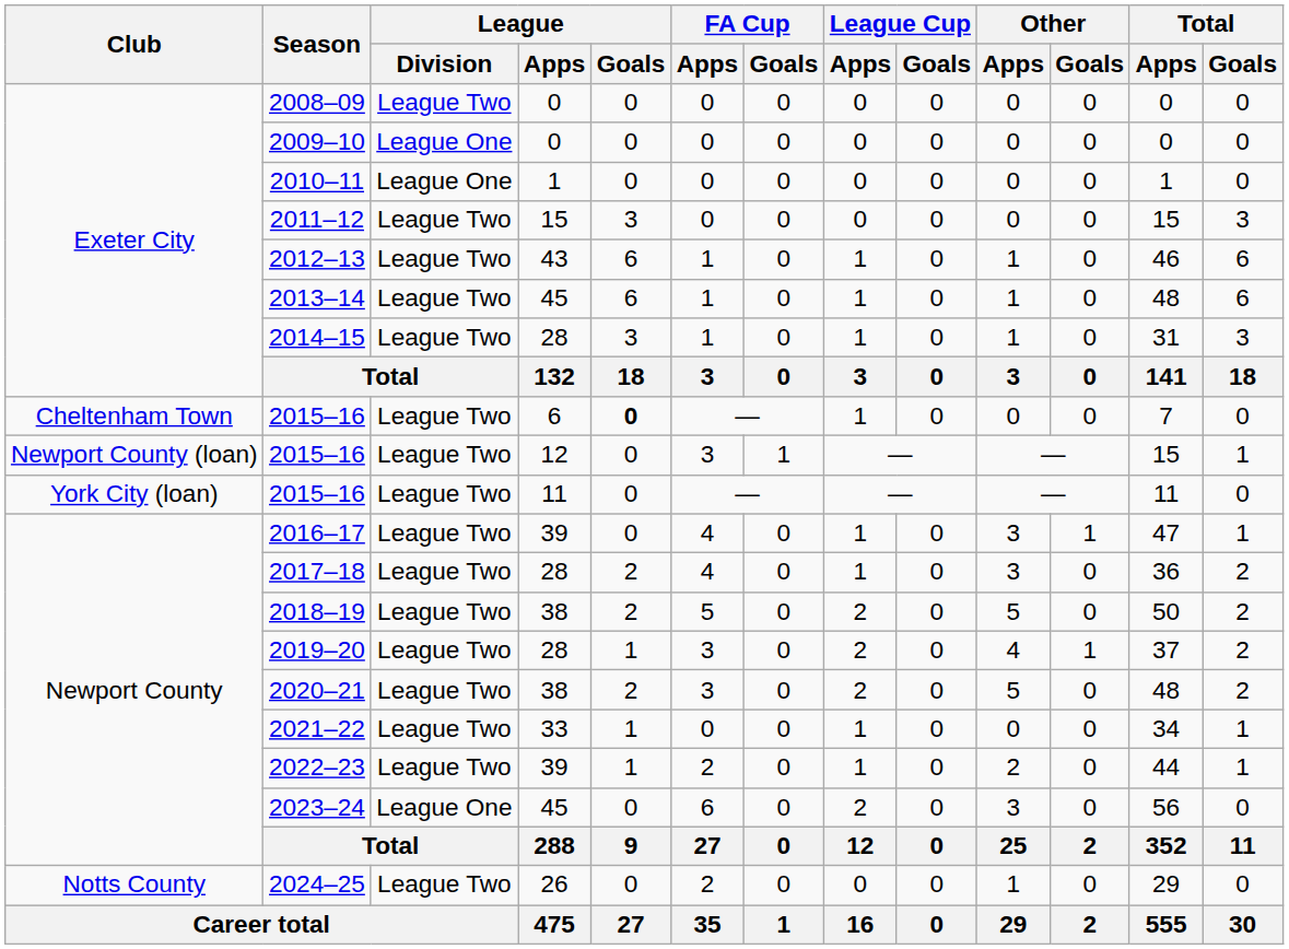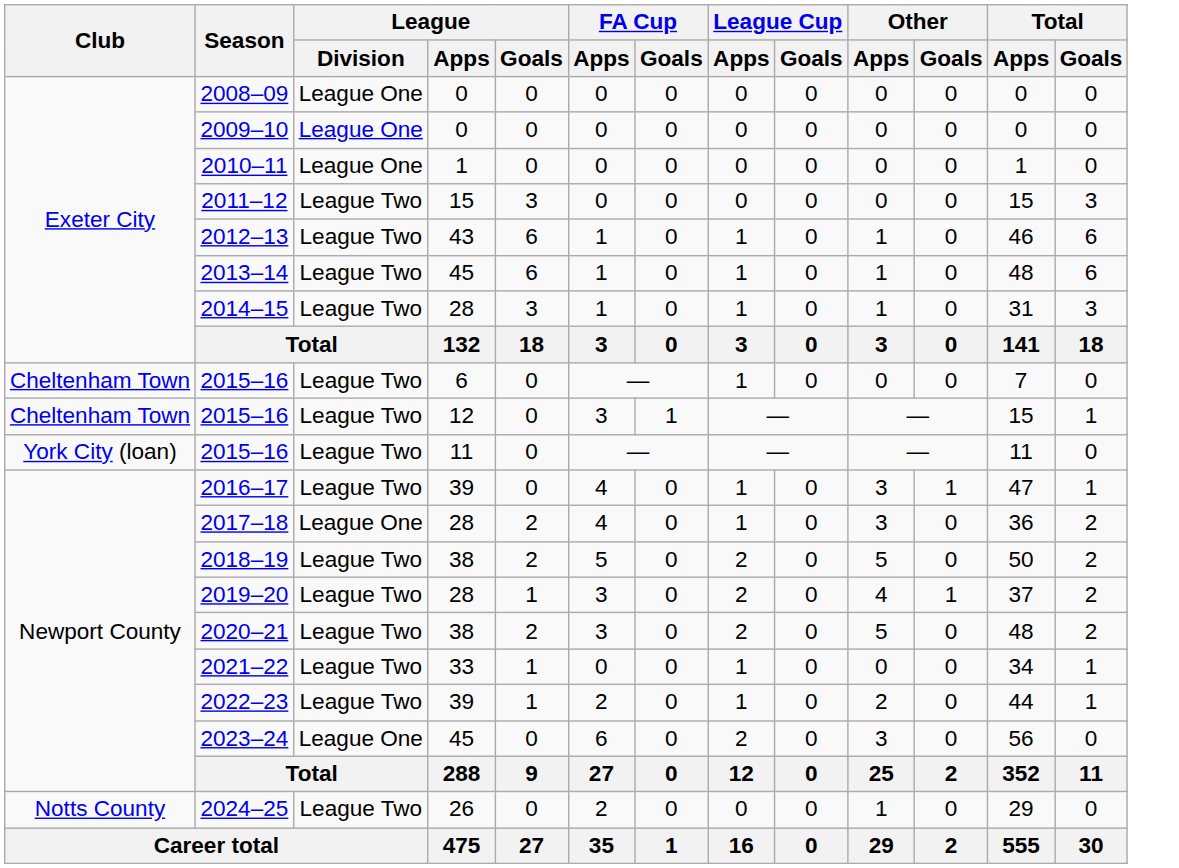 <table class=wikitable style=text-align:center>
 <tr>
 <th rowspan=2>Club</th>
 <th rowspan=2>Season</th>
 <th colspan=3>League</th>
 <th colspan=2><a href='#'>FA Cup</a></th>
 <th colspan=2><a href='#'>League Cup</a></th>
 <th colspan=2>Other</th>
 <th colspan=2>Total</th>
 </tr>
 <tr>
 <th>Division</th>
 <th>Apps</th>
 <th>Goals</th>
 <th>Apps</th>
 <th>Goals</th>
 <th>Apps</th>
 <th>Goals</th>
 <th>Apps</th>
 <th>Goals</th>
 <th>Apps</th>
 <th>Goals</th>
 </tr>
 <tr>
 <td rowspan=8><a href='#'>Exeter City</a></td>
 <td><a href='#'>2008–09</a></td>
-<td><a href='#'>League Two</a></td>
+<td>League One</td>
 <td>0</td>
 <td>0</td>
 <td>0</td>
 <td>0</td>
 <td>0</td>
 <td>0</td>
 <td>0</td>
 <td>0</td>
 <td>0</td>
 <td>0</td>
 </tr>
 <tr>
 <td><a href='#'>2009–10</a></td>
 <td><a href='#'>League One</a></td>
 <td>0</td>
 <td>0</td>
 <td>0</td>
 <td>0</td>
 <td>0</td>
 <td>0</td>
 <td>0</td>
 <td>0</td>
 <td>0</td>
 <td>0</td>
 </tr>
 <tr>
 <td><a href='#'>2010–11</a></td>
 <td>League One</td>
 <td>1</td>
 <td>0</td>
 <td>0</td>
 <td>0</td>
 <td>0</td>
 <td>0</td>
 <td>0</td>
 <td>0</td>
 <td>1</td>
 <td>0</td>
 </tr>
 <tr>
 <td><a href='#'>2011–12</a></td>
 <td>League Two</td>
 <td>15</td>
 <td>3</td>
 <td>0</td>
 <td>0</td>
 <td>0</td>
 <td>0</td>
 <td>0</td>
 <td>0</td>
 <td>15</td>
 <td>3</td>
 </tr>
 <tr>
 <td><a href='#'>2012–13</a></td>
 <td>League Two</td>
 <td>43</td>
 <td>6</td>
 <td>1</td>
 <td>0</td>
 <td>1</td>
 <td>0</td>
 <td>1</td>
 <td>0</td>
 <td>46</td>
 <td>6</td>
 </tr>
 <tr>
 <td><a href='#'>2013–14</a></td>
 <td>League Two</td>
 <td>45</td>
 <td>6</td>
 <td>1</td>
 <td>0</td>
 <td>1</td>
 <td>0</td>
 <td>1</td>
 <td>0</td>
 <td>48</td>
 <td>6</td>
 </tr>
 <tr>
 <td><a href='#'>2014–15</a></td>
 <td>League Two</td>
 <td>28</td>
 <td>3</td>
 <td>1</td>
 <td>0</td>
 <td>1</td>
 <td>0</td>
 <td>1</td>
 <td>0</td>
 <td>31</td>
 <td>3</td>
 </tr>
 <tr>
 <th colspan=2>Total</th>
 <th>132</th>
 <th>18</th>
 <th>3</th>
 <th>0</th>
 <th>3</th>
 <th>0</th>
 <th>3</th>
 <th>0</th>
 <th>141</th>
 <th>18</th>
 </tr>
 <tr>
 <td><a href='#'>Cheltenham Town</a></td>
 <td><a href='#'>2015–16</a></td>
 <td>League Two</td>
 <td>6</td>
-<td><strong>0</strong></td>
+<td>0</td>
 <td colspan=2>—</td>
 <td>1</td>
 <td>0</td>
 <td>0</td>
 <td>0</td>
 <td>7</td>
 <td>0</td>
 </tr>
 <tr>
-<td><a href='#'>Newport County</a> (loan)</td>
+<td><a href='#'>Cheltenham Town</a></td>
 <td><a href='#'>2015–16</a></td>
 <td>League Two</td>
 <td>12</td>
 <td>0</td>
 <td>3</td>
 <td>1</td>
 <td colspan=2>—</td>
 <td colspan=2>—</td>
 <td>15</td>
 <td>1</td>
 </tr>
 <tr>
 <td><a href='#'>York City</a> (loan)</td>
 <td><a href='#'>2015–16</a></td>
 <td>League Two</td>
 <td>11</td>
 <td>0</td>
 <td colspan=2>—</td>
 <td colspan=2>—</td>
 <td colspan=2>—</td>
 <td>11</td>
 <td>0</td>
 </tr>
 <tr>
 <td rowspan=9>Newport County</td>
 <td><a href='#'>2016–17</a></td>
 <td>League Two</td>
 <td>39</td>
 <td>0</td>
 <td>4</td>
 <td>0</td>
 <td>1</td>
 <td>0</td>
 <td>3</td>
 <td>1</td>
 <td>47</td>
 <td>1</td>
 </tr>
 <tr>
 <td><a href='#'>2017–18</a></td>
-<td>League Two</td>
+<td>League One</td>
 <td>28</td>
 <td>2</td>
 <td>4</td>
 <td>0</td>
 <td>1</td>
 <td>0</td>
 <td>3</td>
 <td>0</td>
 <td>36</td>
 <td>2</td>
 </tr>
 <tr>
 <td><a href='#'>2018–19</a></td>
 <td>League Two</td>
 <td>38</td>
 <td>2</td>
 <td>5</td>
 <td>0</td>
 <td>2</td>
 <td>0</td>
 <td>5</td>
 <td>0</td>
 <td>50</td>
 <td>2</td>
 </tr>
 <tr>
 <td><a href='#'>2019–20</a></td>
 <td>League Two</td>
 <td>28</td>
 <td>1</td>
 <td>3</td>
 <td>0</td>
 <td>2</td>
 <td>0</td>
 <td>4</td>
 <td>1</td>
 <td>37</td>
 <td>2</td>
 </tr>
 <tr>
 <td><a href='#'>2020–21</a></td>
 <td>League Two</td>
 <td>38</td>
 <td>2</td>
 <td>3</td>
 <td>0</td>
 <td>2</td>
 <td>0</td>
 <td>5</td>
 <td>0</td>
 <td>48</td>
 <td>2</td>
 </tr>
 <tr>
 <td><a href='#'>2021–22</a></td>
 <td>League Two</td>
 <td>33</td>
 <td>1</td>
 <td>0</td>
 <td>0</td>
 <td>1</td>
 <td>0</td>
 <td>0</td>
 <td>0</td>
 <td>34</td>
 <td>1</td>
 </tr>
 <tr>
 <td><a href='#'>2022–23</a></td>
 <td>League Two</td>
 <td>39</td>
 <td>1</td>
 <td>2</td>
 <td>0</td>
 <td>1</td>
 <td>0</td>
 <td>2</td>
 <td>0</td>
 <td>44</td>
 <td>1</td>
 </tr>
 <tr>
 <td><a href='#'>2023–24</a></td>
 <td>League One</td>
 <td>45</td>
 <td>0</td>
 <td>6</td>
 <td>0</td>
 <td>2</td>
 <td>0</td>
 <td>3</td>
 <td>0</td>
 <td>56</td>
 <td>0</td>
 </tr>
 <tr>
 <th colspan=2>Total</th>
 <th>288</th>
 <th>9</th>
 <th>27</th>
 <th>0</th>
 <th>12</th>
 <th>0</th>
 <th>25</th>
 <th>2</th>
 <th>352</th>
 <th>11</th>
 </tr>
 <tr>
 <td><a href='#'>Notts County</a></td>
 <td><a href='#'>2024–25</a></td>
 <td>League Two</td>
 <td>26</td>
 <td>0</td>
 <td>2</td>
 <td>0</td>
 <td>0</td>
 <td>0</td>
 <td>1</td>
 <td>0</td>
 <td>29</td>
 <td>0</td>
 </tr>
 <tr>
 <th colspan=3>Career total</th>
 <th>475</th>
 <th>27</th>
 <th>35</th>
 <th>1</th>
 <th>16</th>
 <th>0</th>
 <th>29</th>
 <th>2</th>
 <th>555</th>
 <th>30</th>
 </tr>
 </table>
